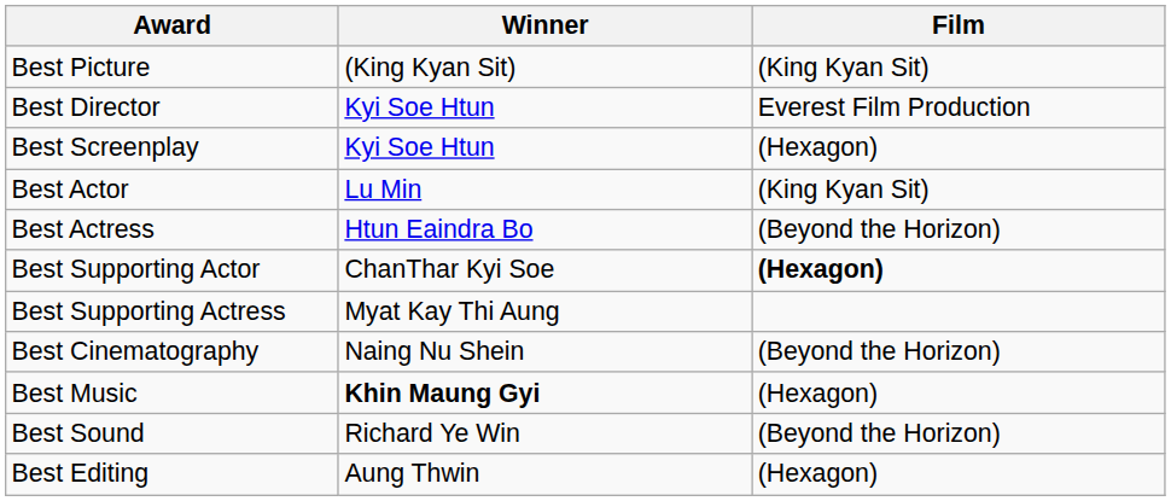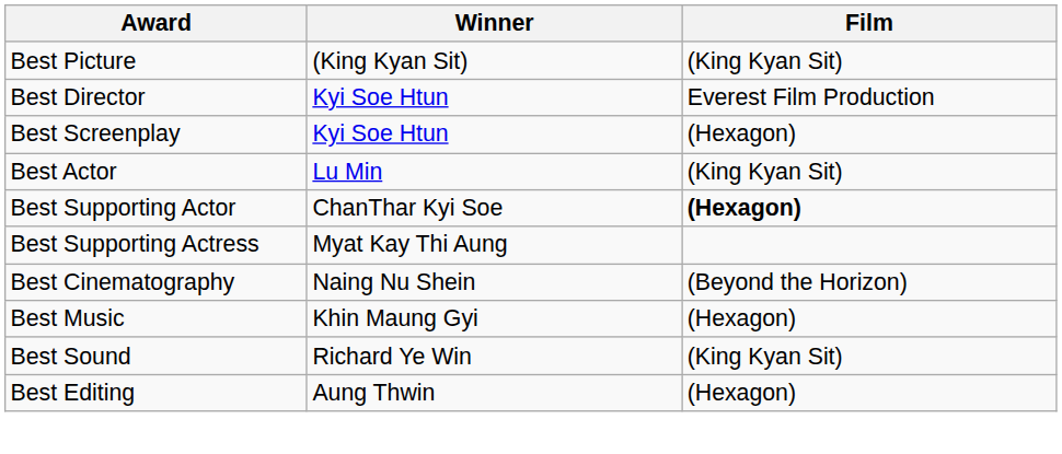 <table class="wikitable">
 <tr>
 <th width="200"><strong>Award</strong></th>
 <th width="250"><strong>Winner</strong></th>
 <th width="250"><strong>Film</strong></th>
 </tr>
 <tr>
 <td>Best Picture</td>
 <td> (King Kyan Sit)</td>
 <td> (King Kyan Sit)</td>
 </tr>
 <tr>
 <td>Best Director</td>
 <td><a href='#'>Kyi Soe Htun</a></td>
 <td>Everest Film Production</td>
 </tr>
 <tr>
 <td>Best Screenplay</td>
 <td><a href='#'>Kyi Soe Htun</a></td>
 <td> (Hexagon)</td>
 </tr>
 <tr>
 <td>Best Actor</td>
 <td><a href='#'>Lu Min</a></td>
 <td> (King Kyan Sit)</td>
 </tr>
 <tr>
-<td>Best Actress</td>
-<td><a href='#'>Htun Eaindra Bo</a></td>
-<td> (Beyond the Horizon)</td>
-</tr>
-<tr>
 <td>Best Supporting Actor</td>
 <td>ChanThar Kyi Soe</td>
 <td><strong> (Hexagon)</strong></td>
 </tr>
 <tr>
 <td>Best Supporting Actress</td>
 <td>Myat Kay Thi Aung</td>
 <td></td>
 </tr>
 <tr>
 <td>Best Cinematography</td>
 <td>Naing Nu Shein</td>
 <td> (Beyond the Horizon)</td>
 </tr>
 <tr>
 <td>Best Music</td>
-<td><strong>Khin Maung Gyi</strong></td>
+<td>Khin Maung Gyi</td>
 <td> (Hexagon)</td>
 </tr>
 <tr>
 <td>Best Sound</td>
 <td>Richard Ye Win</td>
-<td> (Beyond the Horizon)</td>
+<td> (King Kyan Sit)</td>
 </tr>
 <tr>
 <td>Best Editing</td>
 <td>Aung Thwin</td>
 <td> (Hexagon)</td>
 </tr>
 </table>
